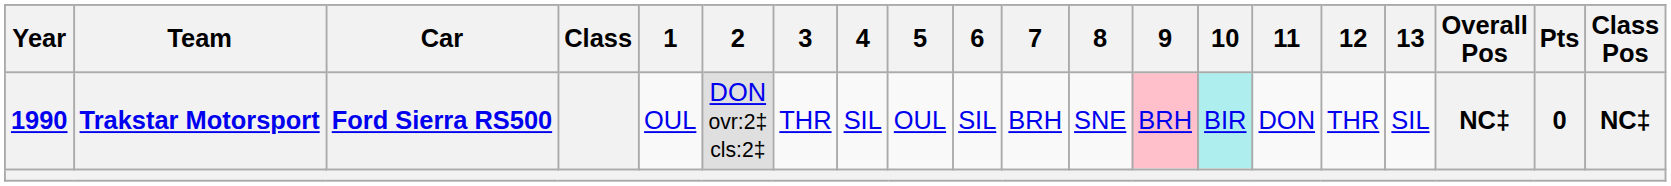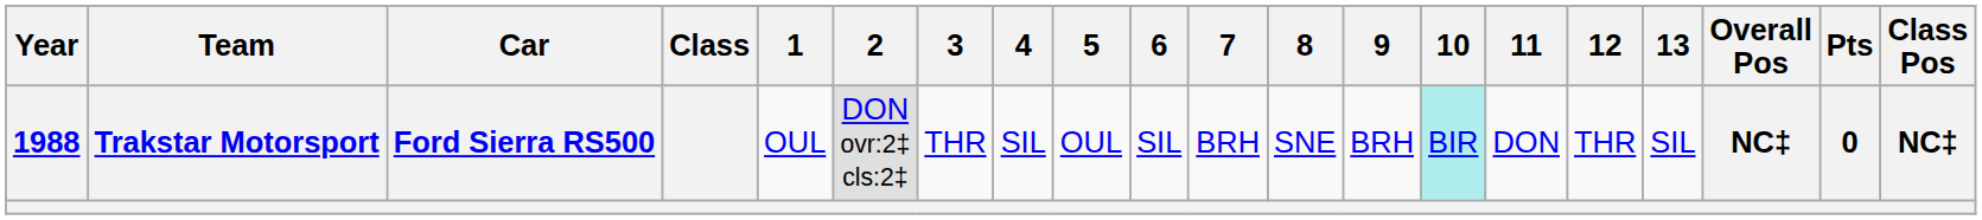 <table class="wikitable" style="text-align:center; font-size:85%">
 <tr>
 <th>Year</th>
 <th>Team</th>
 <th>Car</th>
 <th>Class</th>
 <th>1</th>
 <th>2</th>
 <th>3</th>
 <th>4</th>
 <th>5</th>
 <th>6</th>
 <th>7</th>
 <th>8</th>
 <th>9</th>
 <th>10</th>
 <th>11</th>
 <th>12</th>
 <th>13</th>
 <th>Overall<br>Pos</th>
 <th>Pts</th>
 <th>Class<br>Pos</th>
 </tr>
 <tr>
-<th><a href='#'>1990</a></th>
+<th><a href='#'>1988</a></th>
 <th><a href='#'>Trakstar Motorsport</a></th>
 <th><a href='#'>Ford Sierra RS500</a></th>
 <th><span></span></th>
 <td><a href='#'>OUL</a></td>
 <td style="background:#DFDFDF;"><a href='#'>DON</a><br><small>ovr:2‡<br>cls:2‡</small></td>
 <td><a href='#'>THR</a></td>
 <td><a href='#'>SIL</a></td>
 <td><a href='#'>OUL</a></td>
 <td><a href='#'>SIL</a></td>
 <td><a href='#'>BRH</a></td>
 <td><a href='#'>SNE</a></td>
-<td style="background: pink;"><a href='#'>BRH</a></td>
+<td><a href='#'>BRH</a></td>
 <td style="background: paleturquoise;"><a href='#'>BIR</a></td>
 <td><a href='#'>DON</a></td>
 <td><a href='#'>THR</a></td>
 <td><a href='#'>SIL</a></td>
 <th>NC‡</th>
 <th>0</th>
 <th>NC‡</th>
 </tr>
 <tr>
 <th colspan="20"></th>
 </tr>
 </table>
